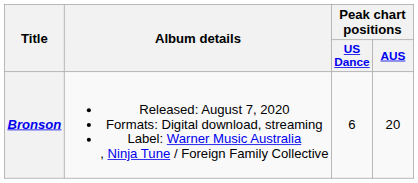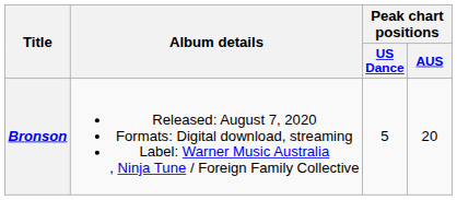 <table class="wikitable plainrowheaders" style="text-align:center;">
 <tr>
 <th scope="col" rowspan="2">Title</th>
 <th scope="col" rowspan="2">Album details</th>
 <th scope="col" colspan="2">Peak chart positions</th>
 </tr>
 <tr>
 <th scope="col" style="width:3em;font-size:90%;"><a href='#'>US Dance</a><br></th>
 <th scope="col" style="width:3em;font-size:90%;"><a href='#'>AUS</a><br></th>
 </tr>
 <tr>
 <th scope="row"><em><a href='#'>Bronson</a></em><br></th>
 <td><br><ul><li>Released: August 7, 2020</li><li>Formats: Digital download, streaming</li><li>Label: <a href='#'>Warner Music Australia</a><br>, <a href='#'>Ninja Tune</a> / Foreign Family Collective<br></li></ul></td>
-<td>6</td>
+<td>5</td>
 <td>20</td>
 </tr>
 </table>
